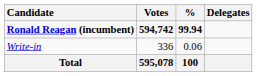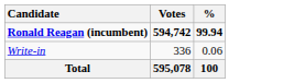 <table class="wikitable sortable plainrowheaders" style="text-align:right;">
 <tr>
 <th style="text-align:left;">Candidate</th>
 <th>Votes</th>
 <th>%</th>
-<th>Delegates</th>
 </tr>
 <tr>
 <td style="text-align:left;"><strong><a href='#'>Ronald Reagan</a></strong> <strong>(incumbent)</strong></td>
 <td><strong>594,742</strong></td>
 <td><strong>99.94</strong></td>
-<td style="text-align:center;"></td>
 </tr>
 <tr>
 <td style="text-align:left;"><em><a href='#'>Write-in</a></em></td>
 <td>336</td>
 <td>0.06</td>
-<td style="text-align:center;"></td>
 </tr>
 <tr class="sortbottom">
 <th>Total</th>
 <th>595,078</th>
 <th>100</th>
-<th></th>
 </tr>
 </table>
